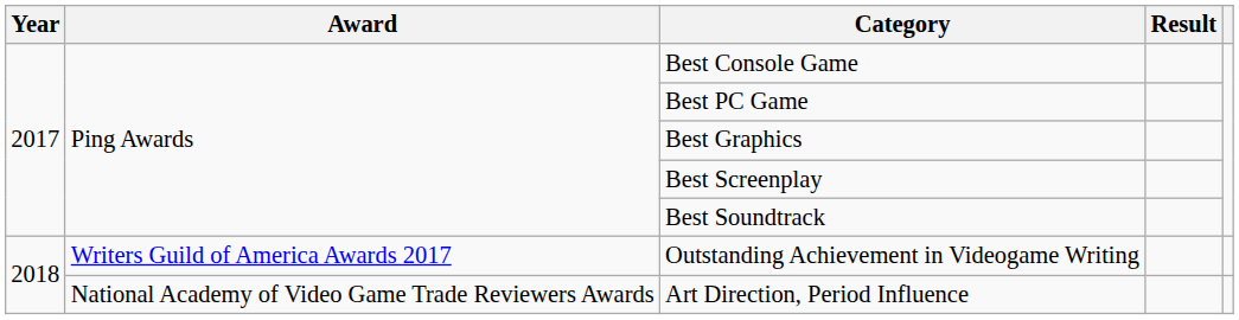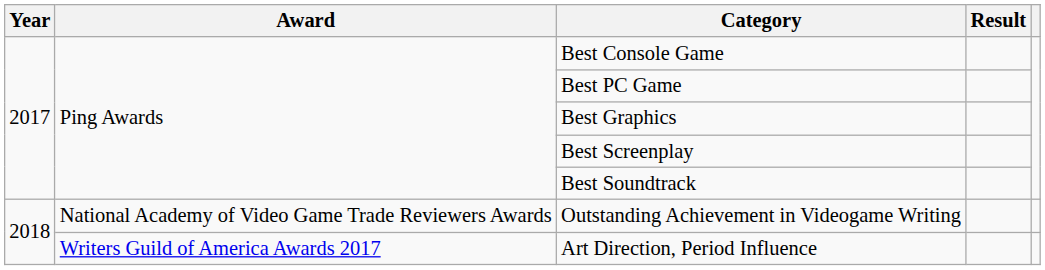 <table class="wikitable sortable">
 <tr>
 <th>Year</th>
 <th>Award</th>
 <th>Category</th>
 <th>Result</th>
 <th></th>
 </tr>
 <tr>
 <td style="text-align:center;" rowspan="5">2017</td>
 <td rowspan="5">Ping Awards</td>
 <td>Best Console Game</td>
 <td></td>
 <td rowspan="5" style="text-align:center;"></td>
 </tr>
 <tr>
 <td>Best PC Game</td>
 <td></td>
 </tr>
 <tr>
 <td>Best Graphics</td>
 <td></td>
 </tr>
 <tr>
 <td>Best Screenplay</td>
 <td></td>
 </tr>
 <tr>
 <td>Best Soundtrack</td>
 <td></td>
 </tr>
 <tr>
 <td style="text-align:center;" rowspan="2">2018</td>
-<td rowspan="1"><a href='#'>Writers Guild of America Awards 2017</a></td>
+<td rowspan="1">National Academy of Video Game Trade Reviewers Awards</td>
 <td>Outstanding Achievement in Videogame Writing</td>
 <td></td>
 <td rowspan="1" style="text-align:center;"></td>
 </tr>
 <tr>
-<td rowspan="1">National Academy of Video Game Trade Reviewers Awards</td>
+<td rowspan="1"><a href='#'>Writers Guild of America Awards 2017</a></td>
 <td>Art Direction, Period Influence</td>
 <td></td>
 <td rowspan="1" style="text-align:center;"></td>
 </tr>
 </table>
